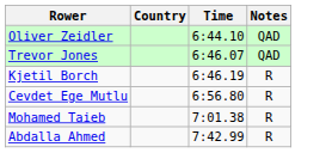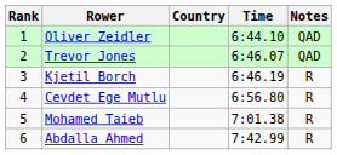 <table class="wikitable" style="text-align:center">
 <tr>
+<th>Rank</th>
 <th>Rower</th>
 <th>Country</th>
 <th>Time</th>
 <th>Notes</th>
 </tr>
 <tr bgcolor=ccffcc>
+<td>1</td>
 <td align="left"><a href='#'>Oliver Zeidler</a></td>
 <td align="left"></td>
 <td>6:44.10</td>
 <td>QAD</td>
 </tr>
 <tr bgcolor=ccffcc>
+<td>2</td>
 <td align="left"><a href='#'>Trevor Jones</a></td>
 <td align="left"></td>
 <td>6:46.07</td>
 <td>QAD</td>
 </tr>
 <tr>
+<td>3</td>
 <td align="left"><a href='#'>Kjetil Borch</a></td>
 <td align="left"></td>
 <td>6:46.19</td>
 <td>R</td>
 </tr>
 <tr>
+<td>4</td>
 <td align="left"><a href='#'>Cevdet Ege Mutlu</a></td>
 <td align="left"></td>
 <td>6:56.80</td>
 <td>R</td>
 </tr>
 <tr>
+<td>5</td>
 <td align="left"><a href='#'>Mohamed Taieb</a></td>
 <td align="left"></td>
 <td>7:01.38</td>
 <td>R</td>
 </tr>
 <tr>
+<td>6</td>
 <td align="left"><a href='#'>Abdalla Ahmed</a></td>
 <td align="left"></td>
 <td>7:42.99</td>
 <td>R</td>
 </tr>
 </table>
